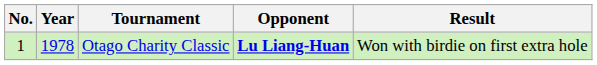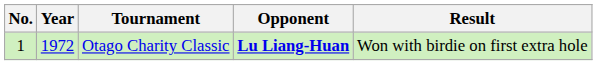 <table class="wikitable" style="font-size:95%;">
 <tr>
 <th>No.</th>
 <th>Year</th>
 <th>Tournament</th>
 <th>Opponent</th>
 <th>Result</th>
 </tr>
 <tr style="background:#D0F0C0;">
 <td align=center>1</td>
-<td><a href='#'>1978</a></td>
+<td><a href='#'>1972</a></td>
 <td><a href='#'>Otago Charity Classic</a></td>
 <td><strong> <a href='#'>Lu Liang-Huan</a></strong></td>
 <td>Won with birdie on first extra hole</td>
 </tr>
 </table>
